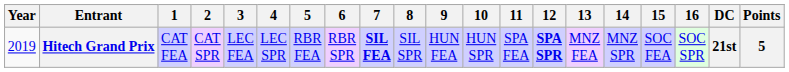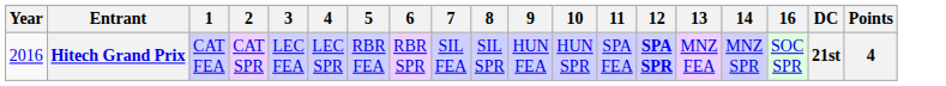 <table class="wikitable" style="text-align:center; font-size:85%">
 <tr>
 <th>Year</th>
 <th>Entrant</th>
 <th>1</th>
 <th>2</th>
 <th>3</th>
 <th>4</th>
 <th>5</th>
 <th>6</th>
 <th>7</th>
 <th>8</th>
 <th>9</th>
 <th>10</th>
 <th>11</th>
 <th>12</th>
 <th>13</th>
 <th>14</th>
-<th>15</th>
 <th>16</th>
 <th>DC</th>
 <th>Points</th>
 </tr>
 <tr>
-<td><a href='#'>2019</a></td>
+<td><a href='#'>2016</a></td>
 <th nowrap><a href='#'>Hitech Grand Prix</a></th>
 <td style="background:#CFCFFF;"><a href='#'>CAT<br>FEA</a><br></td>
 <td style="background:#EFCFFF;"><a href='#'>CAT<br>SPR</a><br></td>
 <td style="background:#CFCFFF;"><a href='#'>LEC<br>FEA</a><br></td>
 <td style="background:#CFCFFF;"><a href='#'>LEC<br>SPR</a><br></td>
 <td style="background:#CFCFFF;"><a href='#'>RBR<br>FEA</a><br></td>
 <td style="background:#EFCFFF;"><a href='#'>RBR<br>SPR</a><br></td>
-<td style="background:#CFCFFF;"><strong><a href='#'>SIL<br>FEA</a><br></strong></td>
+<td style="background:#CFCFFF;"><a href='#'>SIL<br>FEA</a><br></td>
 <td style="background:#CFCFFF;"><a href='#'>SIL<br>SPR</a><br></td>
 <td style="background:#CFCFFF;"><a href='#'>HUN<br>FEA</a><br></td>
 <td style="background:#CFCFFF;"><a href='#'>HUN<br>SPR</a><br></td>
 <td style="background:#CFCFFF;"><a href='#'>SPA<br>FEA</a><br></td>
 <td style="background:#CFCFFF;"><strong><a href='#'>SPA<br>SPR</a><br></strong></td>
 <td style="background:#EFCFFF;"><a href='#'>MNZ<br>FEA</a><br></td>
 <td style="background:#CFCFFF;"><a href='#'>MNZ<br>SPR</a><br></td>
-<td style="background:#CFCFFF;"><a href='#'>SOC<br>FEA</a><br></td>
 <td style="background:#DFFFDF;"><a href='#'>SOC<br>SPR</a><br></td>
 <th>21st</th>
-<th>5</th>
+<th>4</th>
 </tr>
 </table>
